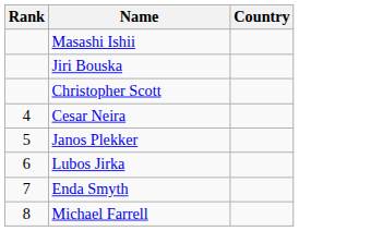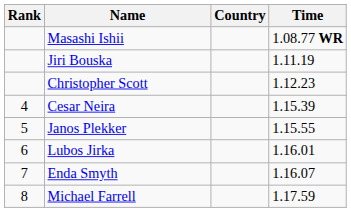 <table class="wikitable sortable">
 <tr>
 <th width=20>Rank</th>
 <th width=180>Name</th>
 <th>Country</th>
+<th>Time</th>
 </tr>
 <tr>
 <td align=center></td>
 <td><a href='#'>Masashi Ishii</a></td>
 <td></td>
+<td>1.08.77 <strong>WR</strong></td>
 </tr>
 <tr>
 <td align=center></td>
 <td><a href='#'>Jiri Bouska</a></td>
 <td></td>
+<td>1.11.19</td>
 </tr>
 <tr>
 <td align=center></td>
 <td><a href='#'>Christopher Scott</a></td>
 <td></td>
+<td>1.12.23</td>
 </tr>
 <tr>
 <td align=center>4</td>
 <td><a href='#'>Cesar Neira</a></td>
 <td></td>
+<td>1.15.39</td>
 </tr>
 <tr>
 <td align=center>5</td>
 <td><a href='#'>Janos Plekker</a></td>
 <td></td>
+<td>1.15.55</td>
 </tr>
 <tr>
 <td align=center>6</td>
 <td><a href='#'>Lubos Jirka</a></td>
 <td></td>
+<td>1.16.01</td>
 </tr>
 <tr>
 <td align=center>7</td>
 <td><a href='#'>Enda Smyth</a></td>
 <td></td>
+<td>1.16.07</td>
 </tr>
 <tr>
 <td align=center>8</td>
 <td><a href='#'>Michael Farrell</a></td>
 <td></td>
+<td>1.17.59</td>
 </tr>
 </table>
